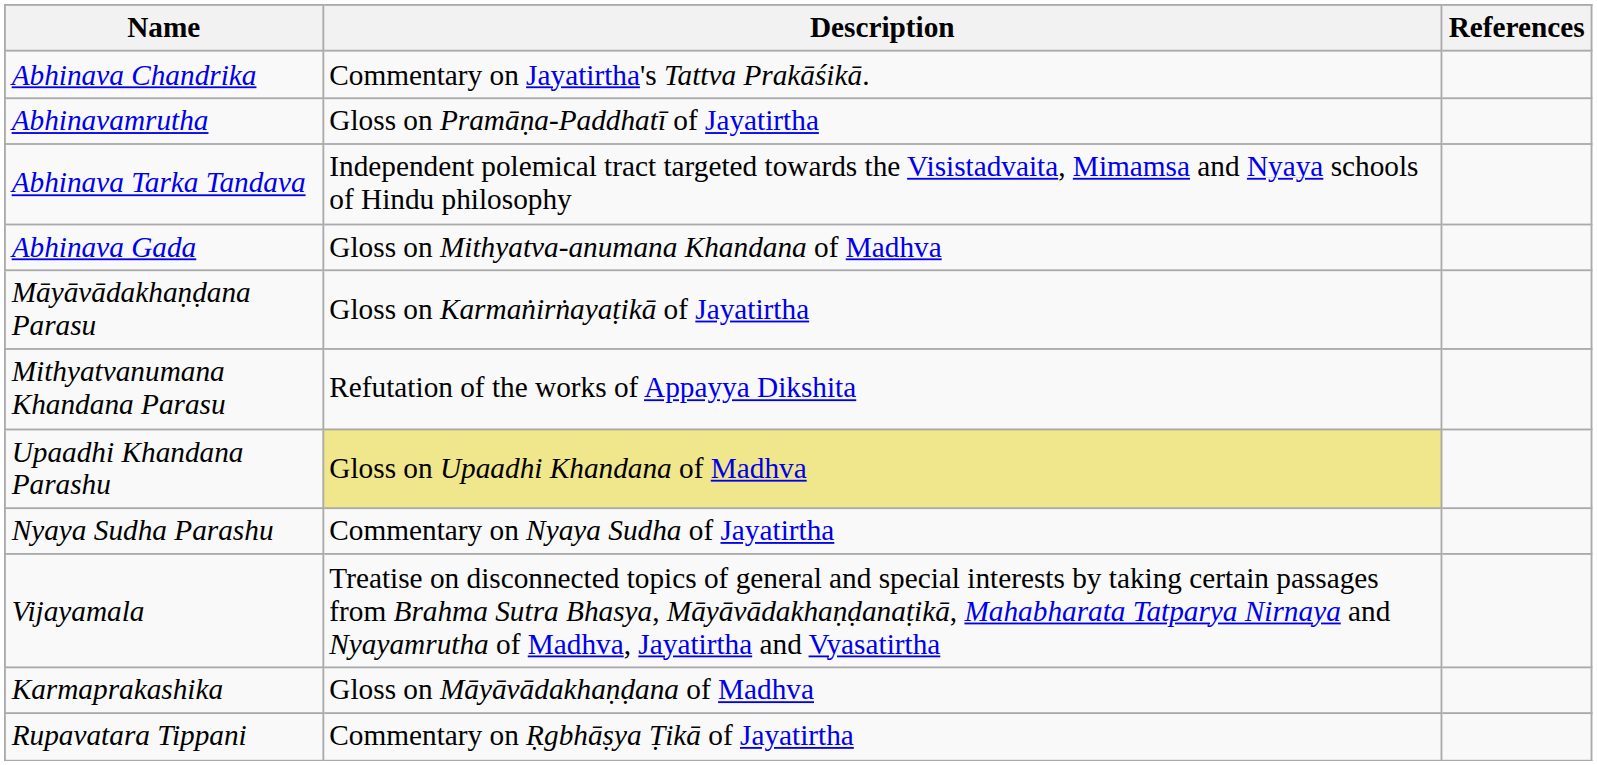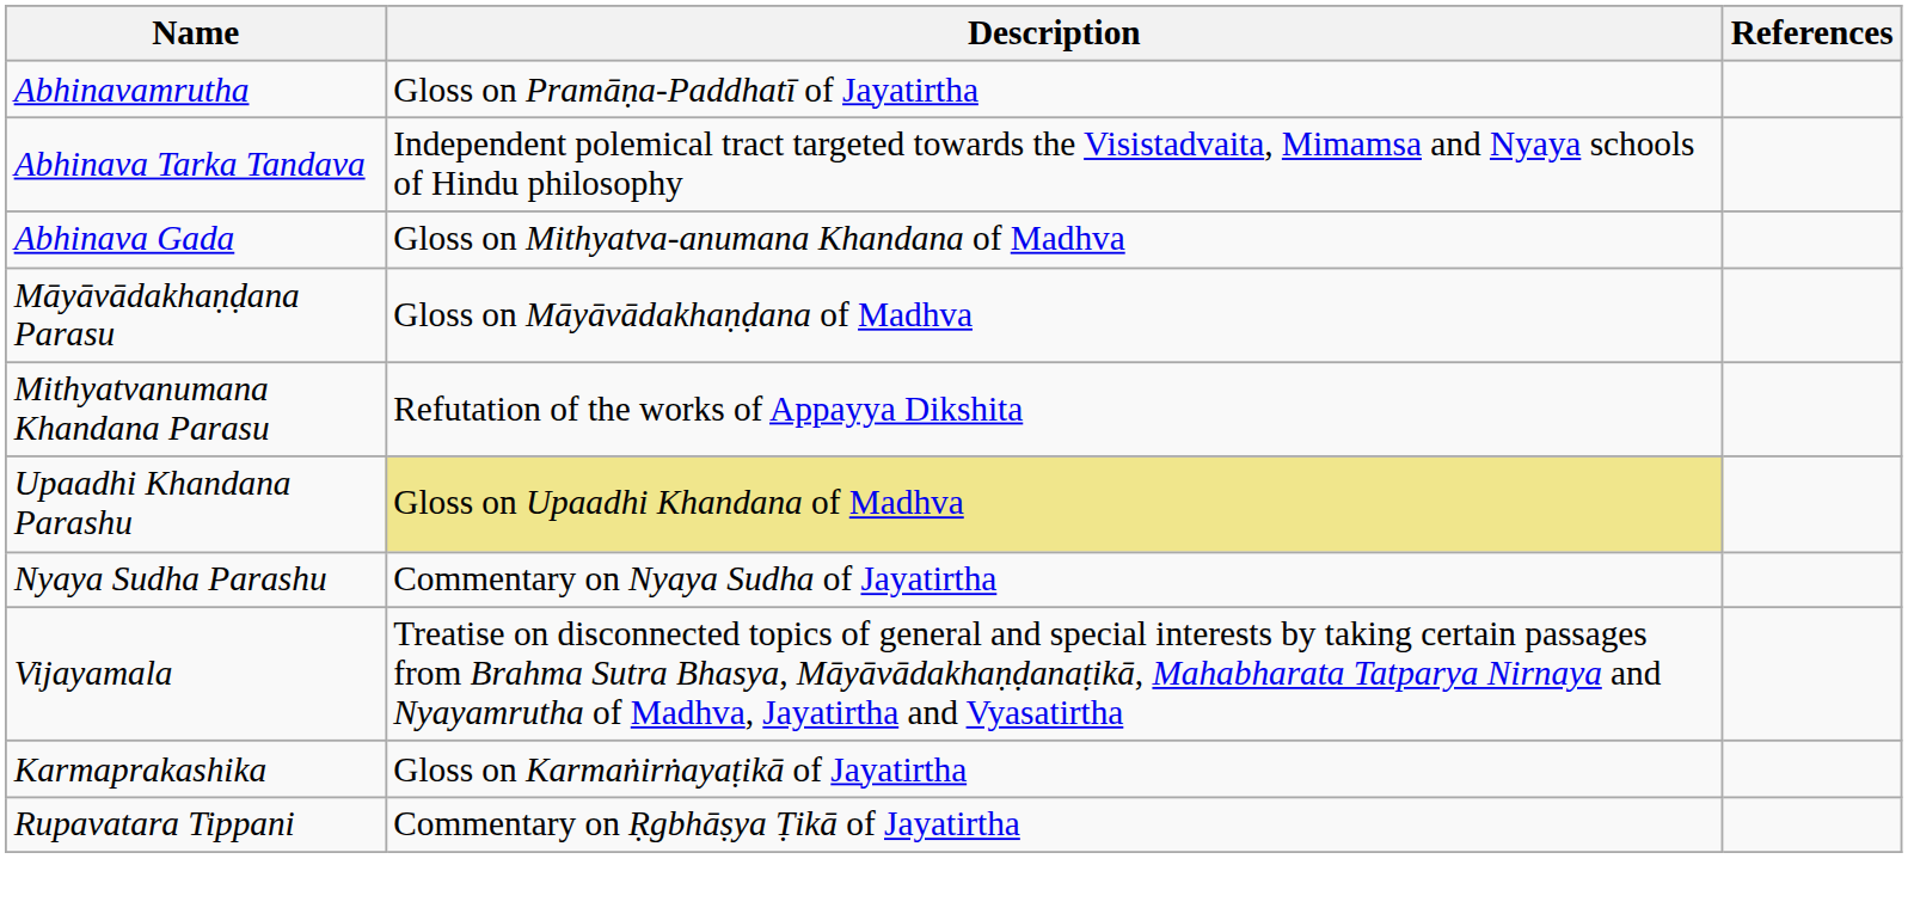 <table class="wikitable">
 <tr>
 <th>Name</th>
 <th>Description</th>
 <th>References</th>
-</tr>
-<tr>
-<td><em><a href='#'>Abhinava Chandrika</a></em></td>
-<td>Commentary on <a href='#'>Jayatirtha</a>'s <em>Tattva Prakāśikā</em>.</td>
-<td></td>
 </tr>
 <tr>
 <td><em><a href='#'>Abhinavamrutha</a></em></td>
 <td>Gloss on <em>Pramāṇa-Paddhatī</em> of <a href='#'>Jayatirtha</a></td>
 <td></td>
 </tr>
 <tr>
 <td><em><a href='#'>Abhinava Tarka Tandava</a></em></td>
 <td>Independent polemical tract targeted towards the  <a href='#'>Visistadvaita</a>, <a href='#'>Mimamsa</a> and <a href='#'>Nyaya</a> schools of Hindu philosophy</td>
 <td></td>
 </tr>
 <tr>
 <td><em><a href='#'>Abhinava Gada</a></em></td>
 <td>Gloss on <em>Mithyatva-anumana Khandana</em> of <a href='#'>Madhva</a></td>
 <td></td>
 </tr>
 <tr>
 <td><em>Māyāvādakhaṇḍana Parasu</em></td>
-<td>Gloss on <em>Karmaṅirṅayaṭikā</em> of <a href='#'>Jayatirtha</a></td>
+<td>Gloss on <em>Māyāvādakhaṇḍana</em> of <a href='#'>Madhva</a></td>
 <td></td>
 </tr>
 <tr>
 <td><em>Mithyatvanumana Khandana Parasu</em></td>
 <td>Refutation of the works of <a href='#'>Appayya Dikshita</a></td>
 <td></td>
 </tr>
 <tr>
 <td><em>Upaadhi Khandana Parashu</em></td>
 <td style="background: khaki;">Gloss on <em>Upaadhi Khandana</em> of <a href='#'>Madhva</a></td>
 <td></td>
 </tr>
 <tr>
 <td><em>Nyaya Sudha Parashu</em></td>
 <td>Commentary on <em>Nyaya Sudha</em> of <a href='#'>Jayatirtha</a></td>
 <td></td>
 </tr>
 <tr>
 <td><em>Vijayamala</em></td>
 <td>Treatise on disconnected topics of general and special interests by taking certain passages from <em>Brahma Sutra Bhasya</em>, <em>Māyāvādakhaṇḍanaṭikā</em>, <em><a href='#'>Mahabharata Tatparya Nirnaya</a></em> and <em>Nyayamrutha</em> of <a href='#'>Madhva</a>, <a href='#'>Jayatirtha</a> and <a href='#'>Vyasatirtha</a></td>
 <td></td>
 </tr>
 <tr>
 <td><em>Karmaprakashika</em></td>
-<td>Gloss on <em>Māyāvādakhaṇḍana</em> of <a href='#'>Madhva</a></td>
+<td>Gloss on <em>Karmaṅirṅayaṭikā</em> of <a href='#'>Jayatirtha</a></td>
 <td></td>
 </tr>
 <tr>
 <td><em>Rupavatara Tippani</em></td>
 <td>Commentary on <em>Ṛgbhāṣya Ṭikā</em> of <a href='#'>Jayatirtha</a></td>
 <td></td>
 </tr>
 </table>
